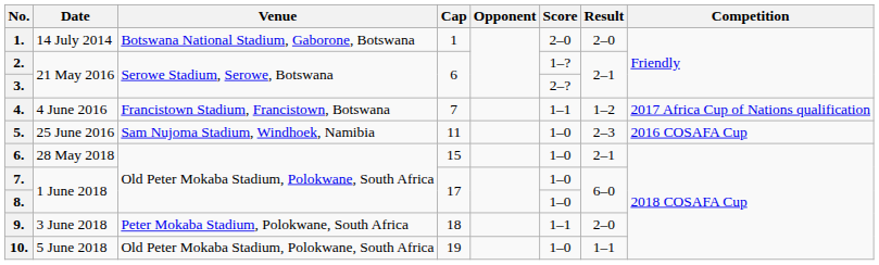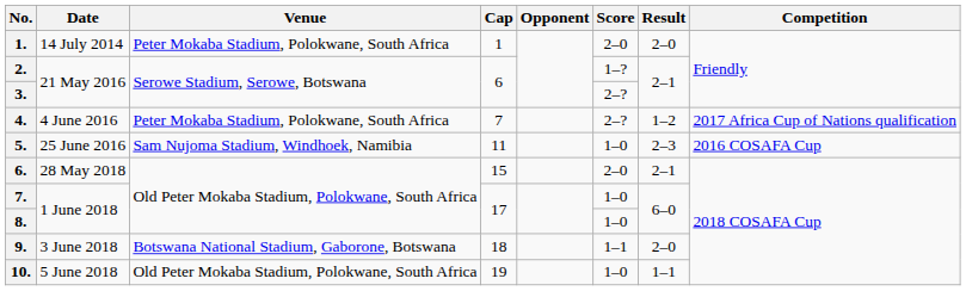 <table class="wikitable sortable plainrowheaders">
 <tr>
 <th scope=col>No.</th>
 <th scope=col data-sort-type=date>Date</th>
 <th scope=col>Venue</th>
 <th scope=col>Cap</th>
 <th scope=col>Opponent</th>
 <th scope=col>Score</th>
 <th scope=col>Result</th>
 <th scope=col>Competition</th>
 </tr>
 <tr>
 <th scope=row>1.</th>
 <td>14 July 2014</td>
-<td><a href='#'>Botswana National Stadium</a>, <a href='#'>Gaborone</a>, Botswana</td>
+<td><a href='#'>Peter Mokaba Stadium</a>, Polokwane, South Africa</td>
 <td align=center>1</td>
 <td rowspan=3></td>
 <td align=center>2–0</td>
 <td align=center>2–0</td>
 <td rowspan=3><a href='#'>Friendly</a></td>
 </tr>
 <tr>
 <th scope=row>2.</th>
 <td rowspan=2>21 May 2016</td>
 <td rowspan=2><a href='#'>Serowe Stadium</a>, <a href='#'>Serowe</a>, Botswana</td>
 <td rowspan=2 align=center>6</td>
 <td align=center>1–?</td>
 <td rowspan=2 align=center>2–1</td>
 </tr>
 <tr>
 <th scope=row>3.</th>
 <td align=center>2–?</td>
 </tr>
 <tr>
 <th scope=row>4.</th>
 <td>4 June 2016</td>
-<td><a href='#'>Francistown Stadium</a>, <a href='#'>Francistown</a>, Botswana</td>
+<td><a href='#'>Peter Mokaba Stadium</a>, Polokwane, South Africa</td>
 <td align=center>7</td>
 <td></td>
-<td align=center>1–1</td>
+<td align=center>2–?</td>
 <td align=center>1–2</td>
 <td><a href='#'>2017 Africa Cup of Nations qualification</a></td>
 </tr>
 <tr>
 <th scope=row>5.</th>
 <td>25 June 2016</td>
 <td><a href='#'>Sam Nujoma Stadium</a>, <a href='#'>Windhoek</a>, Namibia</td>
 <td align=center>11</td>
 <td></td>
 <td align=center>1–0</td>
 <td align=center>2–3</td>
 <td><a href='#'>2016 COSAFA Cup</a></td>
 </tr>
 <tr>
 <th scope=row>6.</th>
 <td>28 May 2018</td>
 <td rowspan=3>Old Peter Mokaba Stadium, <a href='#'>Polokwane</a>, South Africa</td>
 <td align=center>15</td>
 <td></td>
-<td align=center>1–0</td>
+<td align=center>2–0</td>
 <td align=center>2–1</td>
 <td rowspan=5><a href='#'>2018 COSAFA Cup</a></td>
 </tr>
 <tr>
 <th scope=row>7.</th>
 <td rowspan=2>1 June 2018</td>
 <td rowspan=2 align=center>17</td>
 <td rowspan=2></td>
 <td align=center>1–0</td>
 <td rowspan=2 align=center>6–0</td>
 </tr>
 <tr>
 <th scope=row>8.</th>
 <td align=center>1–0</td>
 </tr>
 <tr>
 <th scope=row>9.</th>
 <td>3 June 2018</td>
-<td><a href='#'>Peter Mokaba Stadium</a>, Polokwane, South Africa</td>
+<td><a href='#'>Botswana National Stadium</a>, <a href='#'>Gaborone</a>, Botswana</td>
 <td align=center>18</td>
 <td></td>
 <td align=center>1–1</td>
 <td align=center>2–0</td>
 </tr>
 <tr>
 <th scope=row>10.</th>
 <td>5 June 2018</td>
 <td>Old Peter Mokaba Stadium, Polokwane, South Africa</td>
 <td align=center>19</td>
 <td></td>
 <td align=center>1–0</td>
 <td align=center>1–1 </td>
 </tr>
 </table>
